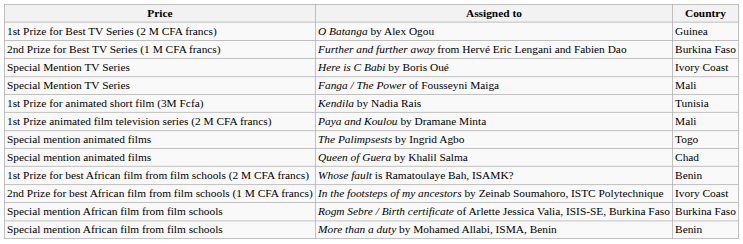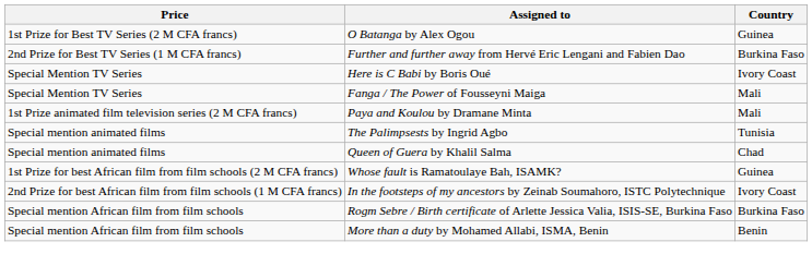 <table class="wikitable">
 <tr>
 <th>Price</th>
 <th>Assigned to</th>
 <th>Country</th>
 </tr>
 <tr>
 <td>1st Prize for Best TV Series (2 M CFA francs)</td>
 <td><em>O Batanga</em> by Alex Ogou</td>
 <td>Guinea</td>
 </tr>
 <tr>
 <td>2nd Prize for Best TV Series (1 M CFA francs)</td>
 <td><em>Further and further away</em> from Hervé Eric Lengani and Fabien Dao</td>
 <td>Burkina Faso</td>
 </tr>
 <tr>
 <td>Special Mention TV Series</td>
 <td><em>Here is C Babi</em> by Boris Oué</td>
 <td>Ivory Coast</td>
 </tr>
 <tr>
 <td>Special Mention TV Series</td>
 <td><em>Fanga / The Power</em> of Fousseyni Maiga</td>
 <td>Mali</td>
 </tr>
 <tr>
-<td>1st Prize for animated short film (3M Fcfa)</td>
-<td><em>Kendila</em> by Nadia Rais</td>
-<td>Tunisia</td>
-</tr>
-<tr>
 <td>1st Prize animated film television series (2 M CFA francs)</td>
 <td><em>Paya and Koulou</em> by Dramane Minta</td>
 <td>Mali</td>
 </tr>
 <tr>
 <td>Special mention animated films</td>
 <td><em>The Palimpsests</em> by Ingrid Agbo</td>
-<td>Togo</td>
+<td>Tunisia</td>
 </tr>
 <tr>
 <td>Special mention animated films</td>
 <td><em>Queen of Guera</em> by Khalil Salma</td>
 <td>Chad</td>
 </tr>
 <tr>
 <td>1st Prize for best African film from film schools (2 M CFA francs)</td>
 <td><em>Whose fault</em> is Ramatoulaye Bah, ISAMK?</td>
-<td>Benin</td>
+<td>Guinea</td>
 </tr>
 <tr>
 <td>2nd Prize for best African film from film schools (1 M CFA francs)</td>
 <td><em>In the footsteps of my ancestors</em> by Zeinab Soumahoro, ISTC Polytechnique</td>
 <td>Ivory Coast</td>
 </tr>
 <tr>
 <td>Special mention African film from film schools</td>
 <td><em>Rogm Sebre / Birth certificate</em> of Arlette Jessica Valia, ISIS-SE, Burkina Faso</td>
 <td>Burkina Faso</td>
 </tr>
 <tr>
 <td>Special mention African film from film schools</td>
 <td><em>More than a duty</em> by Mohamed Allabi, ISMA, Benin</td>
 <td>Benin</td>
 </tr>
 </table>
